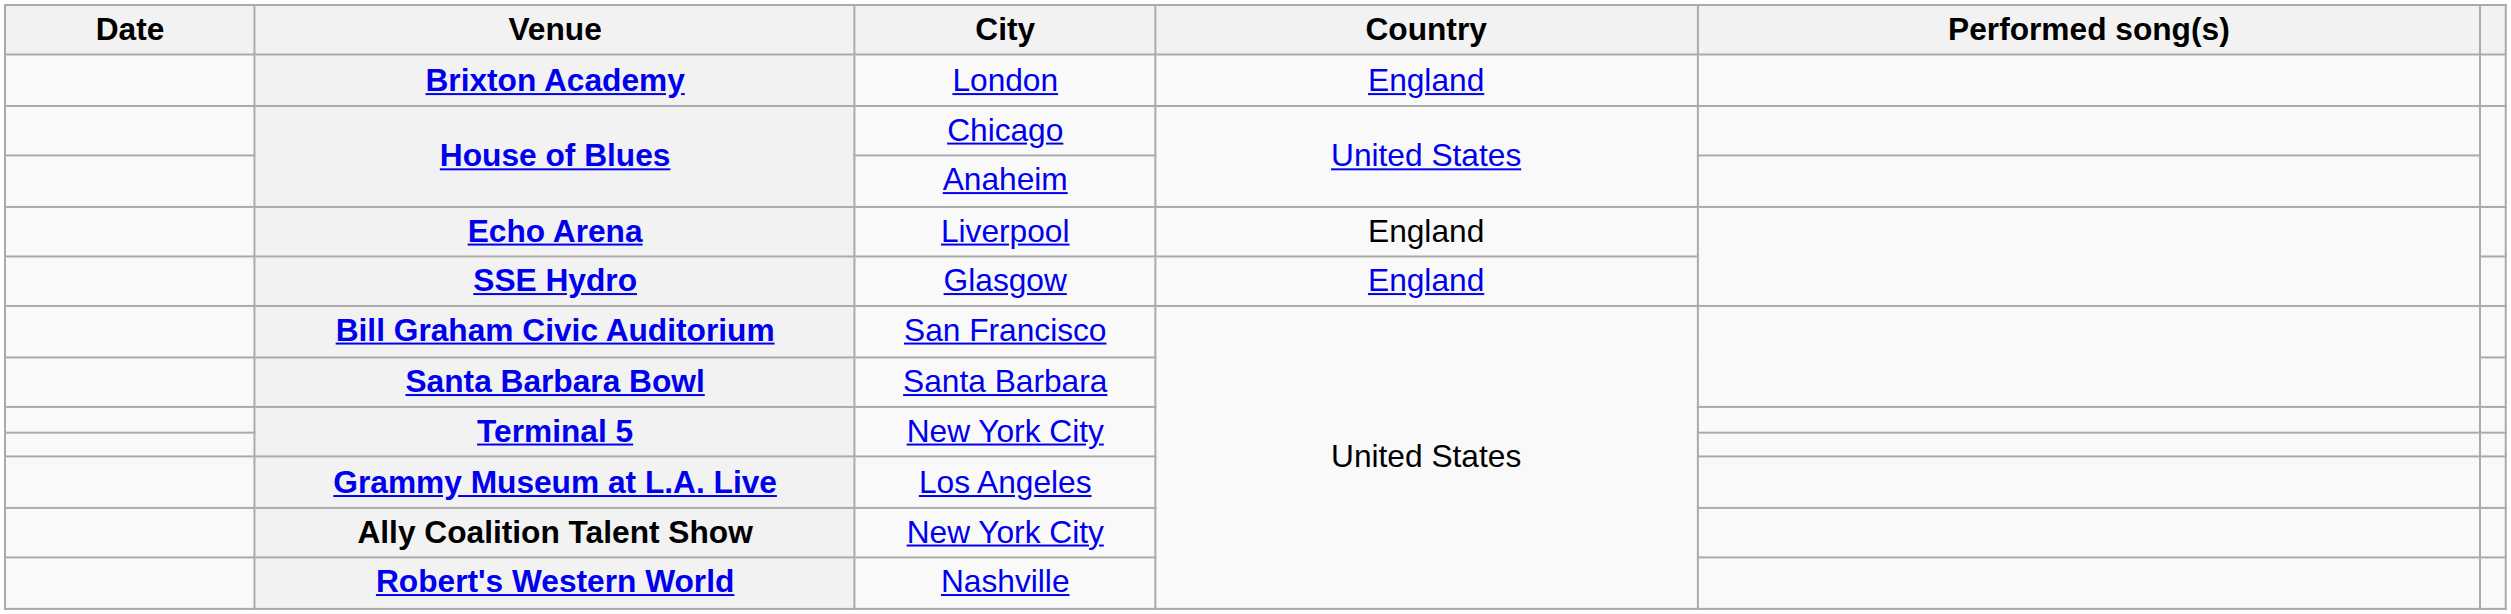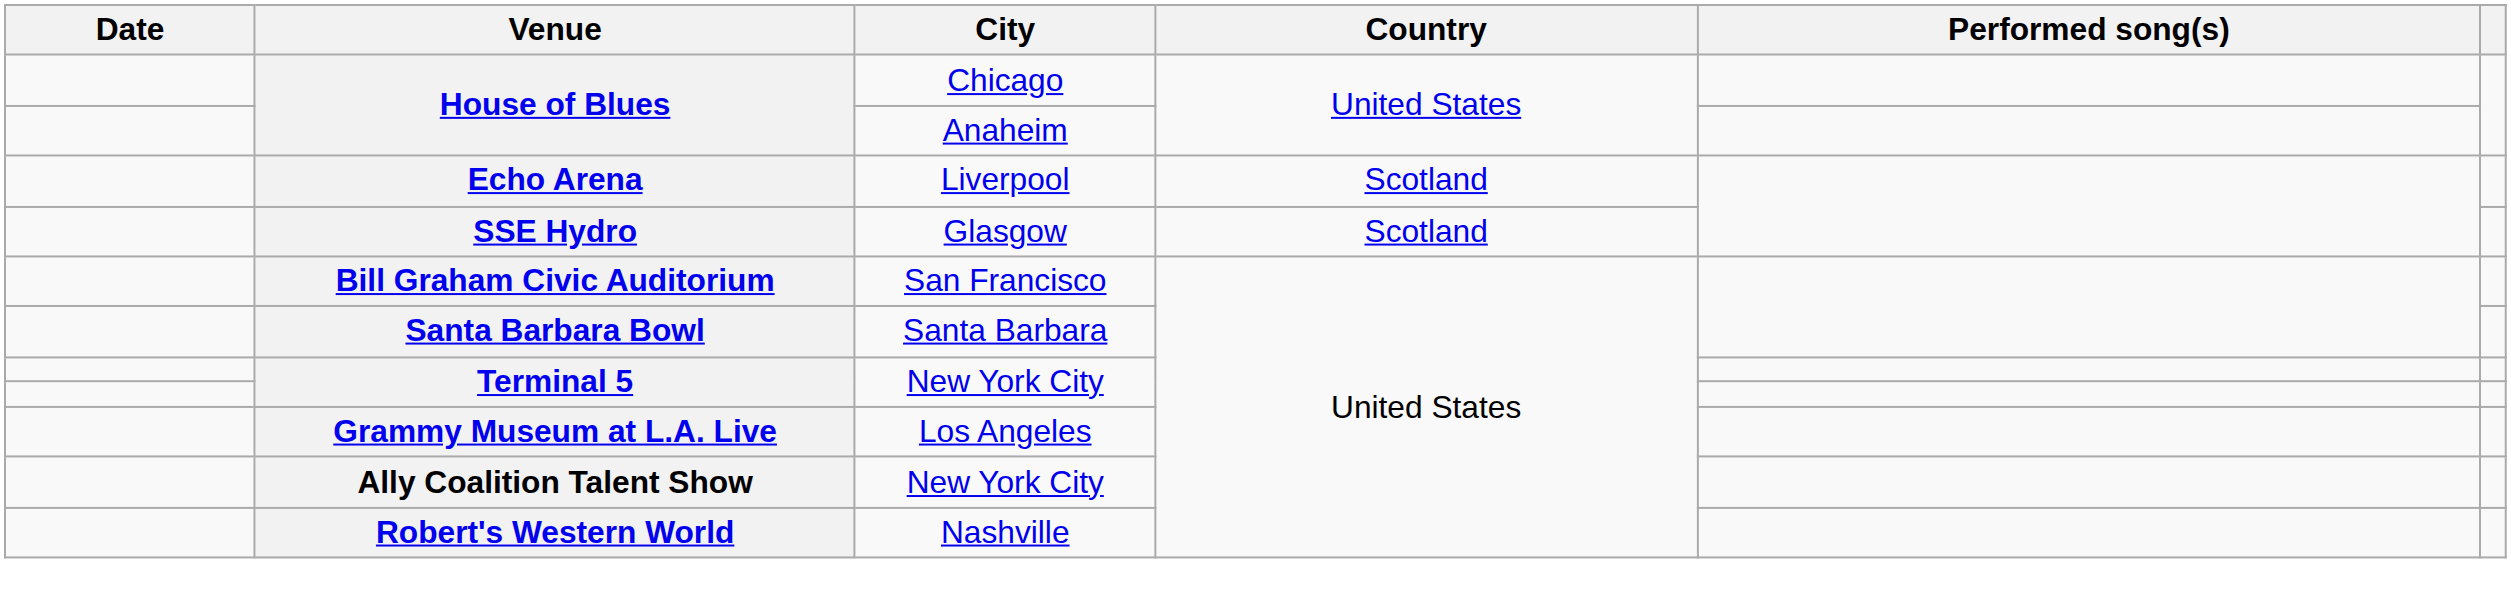 <table class="wikitable sortable plainrowheaders" style="text-align:center;" width="100%">
 <tr>
 <th style="width:10%;">Date</th>
 <th style="width:24%;">Venue</th>
 <th style="width:12%;">City</th>
 <th>Country</th>
 <th class="unsortable">Performed song(s)</th>
 <th class="unsortable" style="width:1%;"></th>
-</tr>
-<tr>
-<td></td>
-<th scope="row"><a href='#'>Brixton Academy</a></th>
-<td><a href='#'>London</a></td>
-<td><a href='#'>England</a></td>
-<td></td>
-<td></td>
 </tr>
 <tr>
 <td></td>
 <th scope="row" rowspan="2"><a href='#'>House of Blues</a></th>
 <td><a href='#'>Chicago</a></td>
 <td rowspan="2"><a href='#'>United States</a></td>
 <td></td>
 <td rowspan="2"></td>
 </tr>
 <tr>
 <td></td>
 <td><a href='#'>Anaheim</a></td>
 <td></td>
 </tr>
 <tr>
 <td></td>
 <th scope="row"><a href='#'>Echo Arena</a></th>
 <td><a href='#'>Liverpool</a></td>
-<td>England</td>
+<td><a href='#'>Scotland</a></td>
 <td rowspan="2"></td>
 <td></td>
 </tr>
 <tr>
 <td></td>
 <th scope="row"><a href='#'>SSE Hydro</a></th>
 <td><a href='#'>Glasgow</a></td>
-<td><a href='#'>England</a></td>
+<td><a href='#'>Scotland</a></td>
 <td></td>
 </tr>
 <tr>
 <td></td>
 <th scope="row"><a href='#'>Bill Graham Civic Auditorium</a></th>
 <td><a href='#'>San Francisco</a></td>
 <td rowspan="7">United States</td>
 <td rowspan="2"></td>
 <td></td>
 </tr>
 <tr>
 <td></td>
 <th scope="row"><a href='#'>Santa Barbara Bowl</a></th>
 <td><a href='#'>Santa Barbara</a></td>
 <td></td>
 </tr>
 <tr>
 <td></td>
 <th scope="row" rowspan="2"><a href='#'>Terminal 5</a></th>
 <td rowspan="2"><a href='#'>New York City</a></td>
 <td></td>
 <td></td>
 </tr>
 <tr>
 <td></td>
 <td></td>
 <td></td>
 </tr>
 <tr>
 <td></td>
 <th scope="row"><a href='#'>Grammy Museum at L.A. Live</a></th>
 <td><a href='#'>Los Angeles</a></td>
 <td></td>
 <td></td>
 </tr>
 <tr>
 <td></td>
 <th scope="row">Ally Coalition Talent Show</th>
 <td><a href='#'>New York City</a></td>
 <td></td>
 <td></td>
 </tr>
 <tr>
 <td></td>
 <th scope="row"><a href='#'>Robert's Western World</a></th>
 <td><a href='#'>Nashville</a></td>
 <td></td>
 <td></td>
 </tr>
 </table>
